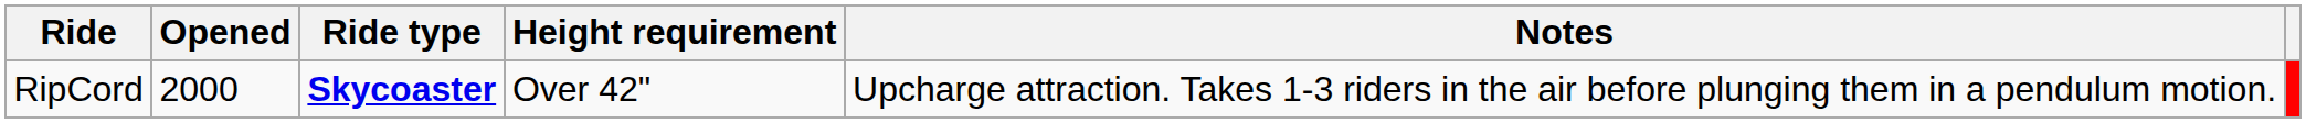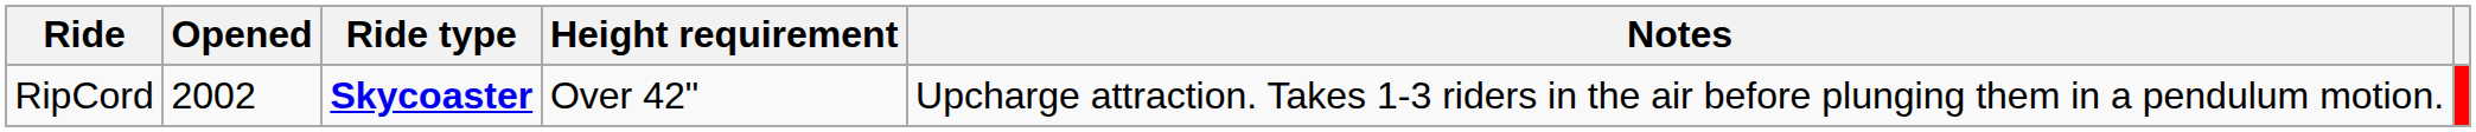 <table class="sortable wikitable">
 <tr>
 <th>Ride</th>
 <th>Opened</th>
 <th>Ride type</th>
 <th>Height requirement</th>
 <th>Notes</th>
 <th></th>
 </tr>
 <tr>
 <td>RipCord</td>
-<td>2000</td>
+<td>2002</td>
 <td><strong><a href='#'>Skycoaster</a></strong></td>
 <td>Over 42"</td>
 <td>Upcharge attraction. Takes 1-3 riders  in the air before plunging them in a pendulum motion.</td>
 <td bgcolor="#FF0000" align=center><strong></strong></td>
 </tr>
 <tr>
 </tr>
 </table>
